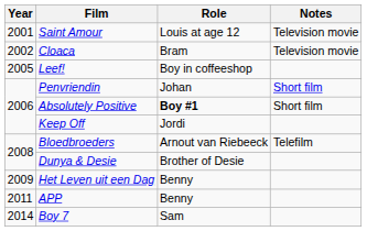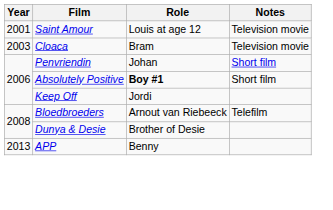 <table class="wikitable">
 <tr>
 <th>Year</th>
 <th>Film</th>
 <th>Role</th>
 <th>Notes</th>
 </tr>
 <tr>
 <td>2001</td>
 <td><em><a href='#'>Saint Amour</a></em></td>
 <td>Louis at age 12</td>
 <td>Television movie</td>
 </tr>
 <tr>
-<td>2002</td>
+<td>2003</td>
 <td><em><a href='#'>Cloaca</a></em></td>
 <td>Bram</td>
 <td>Television movie</td>
-</tr>
-<tr>
-<td>2005</td>
-<td><em><a href='#'>Leef!</a></em></td>
-<td>Boy in coffeeshop</td>
-<td></td>
 </tr>
 <tr>
 <td rowspan="3">2006</td>
 <td><em><a href='#'>Penvriendin</a></em></td>
 <td>Johan</td>
 <td><a href='#'>Short film</a></td>
 </tr>
 <tr>
 <td><em><a href='#'>Absolutely Positive</a></em></td>
 <td><strong>Boy #1</strong></td>
 <td>Short film</td>
 </tr>
 <tr>
 <td><em><a href='#'>Keep Off</a></em></td>
 <td>Jordi</td>
 <td></td>
 </tr>
 <tr>
 <td rowspan="2">2008</td>
 <td><em><a href='#'>Bloedbroeders</a></em></td>
 <td>Arnout van Riebeeck</td>
 <td>Telefilm</td>
 </tr>
 <tr>
 <td><em><a href='#'>Dunya & Desie</a></em></td>
 <td>Brother of Desie</td>
 <td></td>
 </tr>
 <tr>
-<td>2009</td>
-<td><em><a href='#'>Het Leven uit een Dag</a></em></td>
-<td>Benny</td>
-<td></td>
-</tr>
-<tr>
-<td>2011</td>
+<td>2013</td>
 <td><em><a href='#'>APP</a></em></td>
 <td>Benny</td>
 <td></td>
 </tr>
-<tr>
-<td>2014</td>
-<td><em><a href='#'>Boy 7</a></em></td>
-<td>Sam</td>
-<td></td>
-</tr>
 </table>
